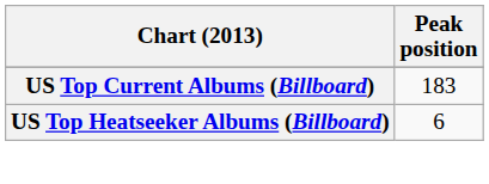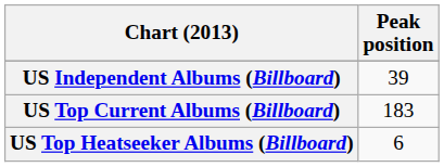 <table class="wikitable plainrowheaders sortable">
 <tr>
 <th>Chart (2013)</th>
 <th>Peak<br>position</th>
 </tr>
 <tr>
+</tr>
+<tr>
+<th scope="row">US <a href='#'>Independent Albums</a> (<em><a href='#'>Billboard</a></em>)</th>
+<td align=center>39</td>
 </tr>
 <tr>
 <th scope="row">US <a href='#'>Top Current Albums</a> (<em><a href='#'>Billboard</a></em>)</th>
 <td align=center>183</td>
 </tr>
 <tr>
 <th scope="row">US <a href='#'>Top Heatseeker Albums</a> (<em><a href='#'>Billboard</a></em>)</th>
 <td align=center>6</td>
 </tr>
 </table>
